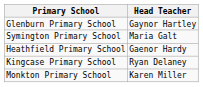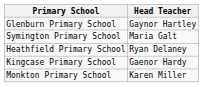 <table class="wikitable">
 <tr>
 <th>Primary School</th>
 <th>Head Teacher</th>
 </tr>
 <tr>
 <td>Glenburn Primary School</td>
 <td>Gaynor Hartley</td>
 </tr>
 <tr>
 <td>Symington Primary School</td>
 <td>Maria Galt</td>
 </tr>
 <tr>
 <td>Heathfield Primary School</td>
-<td>Gaenor Hardy</td>
+<td>Ryan Delaney</td>
 </tr>
 <tr>
 <td>Kingcase Primary School</td>
-<td>Ryan Delaney</td>
+<td>Gaenor Hardy</td>
 </tr>
 <tr>
 <td>Monkton Primary School</td>
 <td>Karen Miller</td>
 </tr>
 </table>
